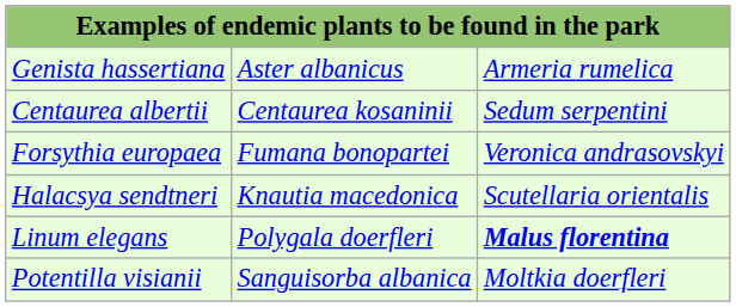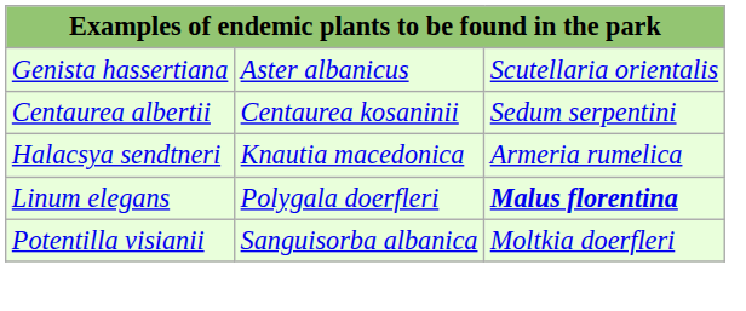 <table class="wikitable">
 <tr>
 <th colspan="3" style="background: #93C572;">Examples of endemic plants to be found in the park</th>
 </tr>
 <tr style="background: #E9FFDB;" |>
 <td><em><a href='#'>Genista hassertiana</a></em></td>
 <td><em><a href='#'>Aster albanicus</a></em></td>
-<td><em><a href='#'>Armeria rumelica</a></em></td>
+<td><em><a href='#'>Scutellaria orientalis</a></em></td>
 </tr>
 <tr style="background: #E9FFDB;" |>
 <td><em><a href='#'>Centaurea albertii</a></em></td>
 <td><em><a href='#'>Centaurea kosaninii</a></em></td>
 <td><em><a href='#'>Sedum serpentini</a></em></td>
 </tr>
 <tr style="background: #E9FFDB;" |>
-<td><em><a href='#'>Forsythia europaea</a></em></td>
-<td><em><a href='#'>Fumana bonopartei</a></em></td>
-<td><em><a href='#'>Veronica andrasovskyi</a></em></td>
-</tr>
-<tr style="background: #E9FFDB;" |>
 <td><em><a href='#'>Halacsya sendtneri</a></em></td>
 <td><em><a href='#'>Knautia macedonica</a></em></td>
-<td><em><a href='#'>Scutellaria orientalis</a></em></td>
+<td><em><a href='#'>Armeria rumelica</a></em></td>
 </tr>
 <tr style="background: #E9FFDB;" |>
 <td><em><a href='#'>Linum elegans</a></em></td>
 <td><em><a href='#'>Polygala doerfleri</a></em></td>
 <td><strong><em><a href='#'>Malus florentina</a></em></strong></td>
 </tr>
 <tr style="background: #E9FFDB;" |>
 <td><em><a href='#'>Potentilla visianii</a></em></td>
 <td><em><a href='#'>Sanguisorba albanica</a></em></td>
 <td><em><a href='#'>Moltkia doerfleri</a></em></td>
 </tr>
 </table>
